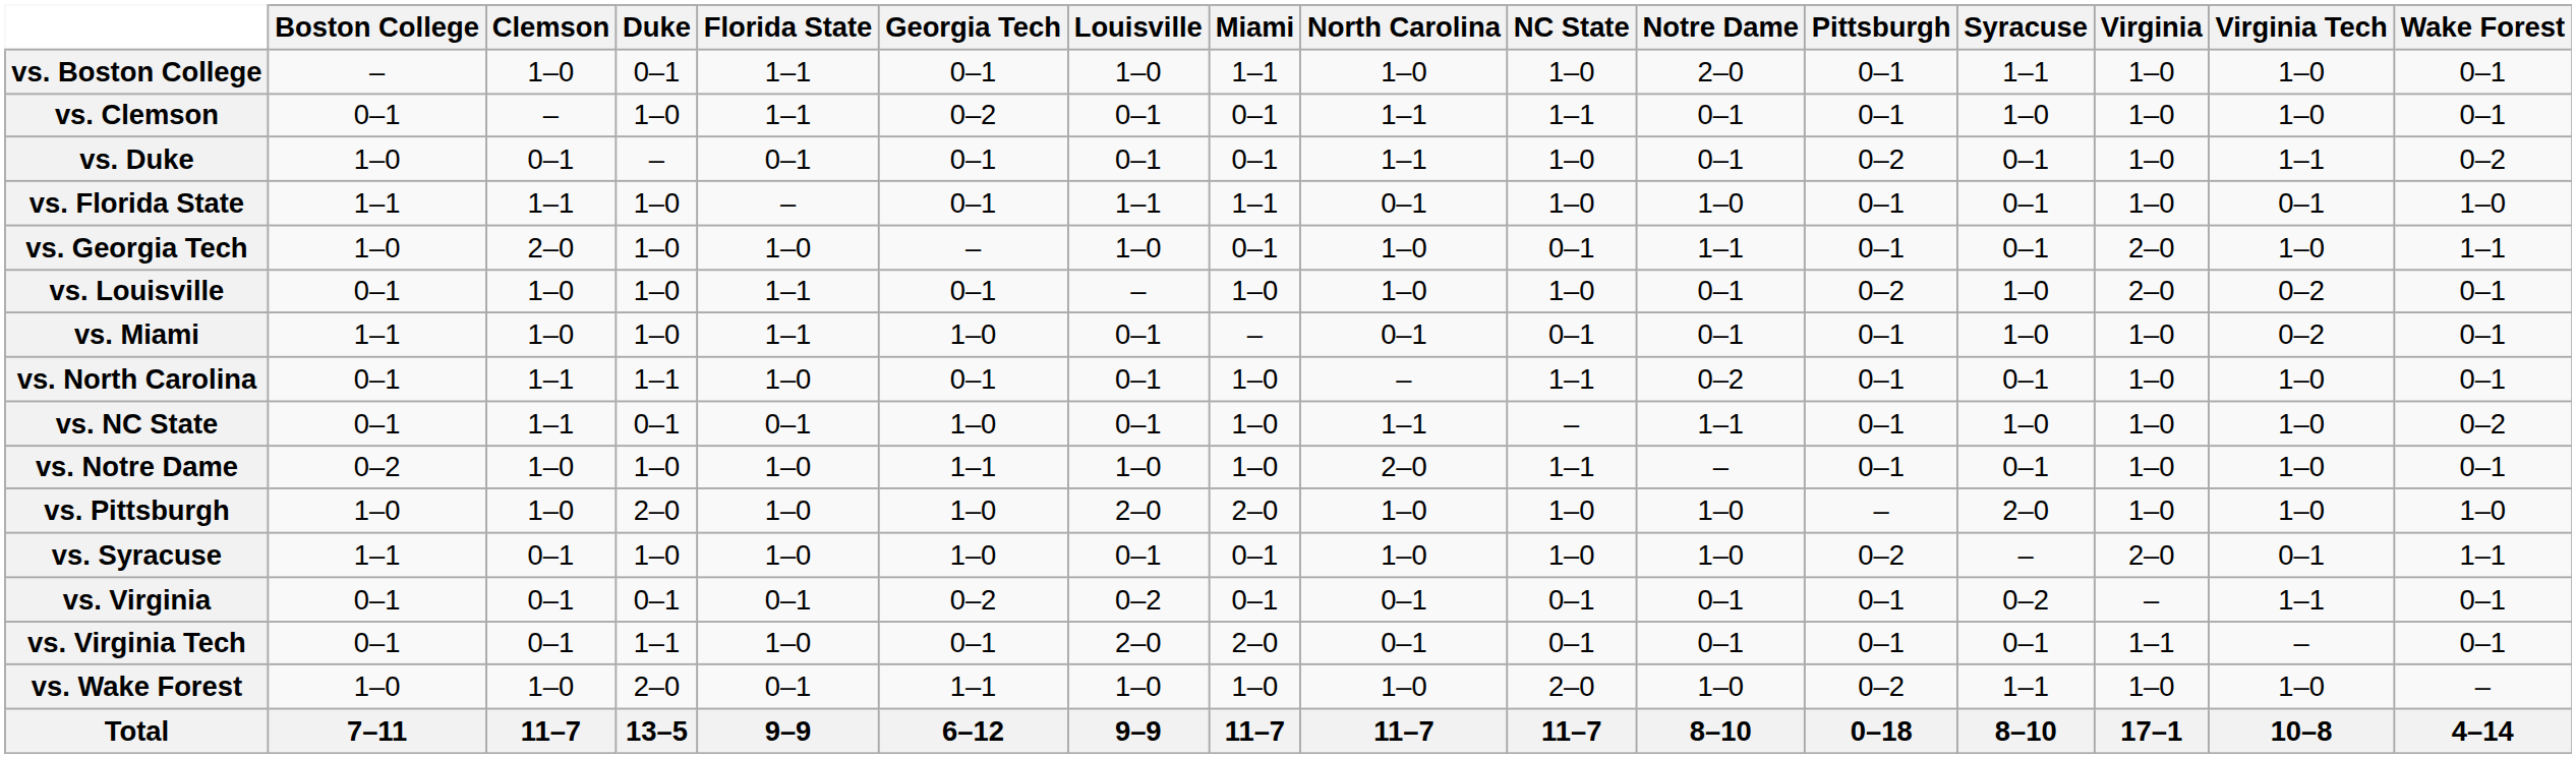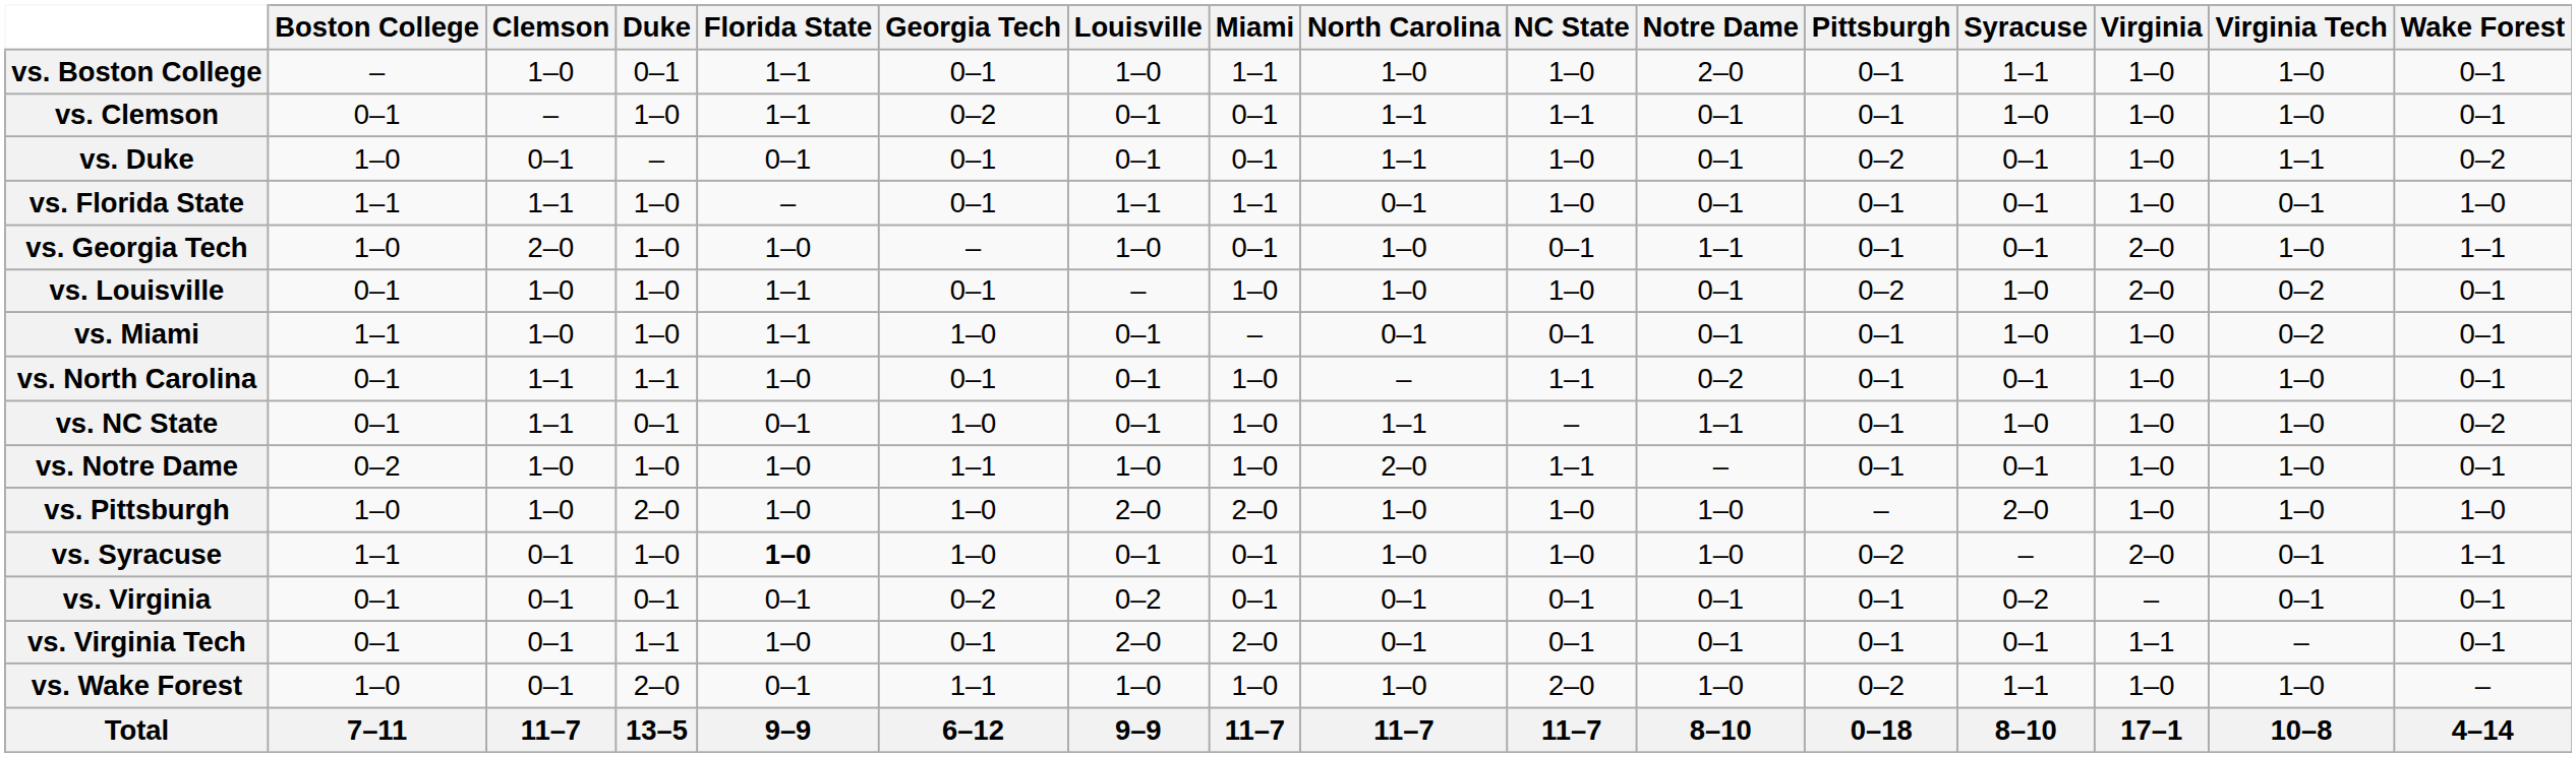 <table class="wikitable" style="white-space:nowrap;font-size:90%;">
 <tr>
 <th colspan=1 style="background:white; border-top-style:hidden; border-left-style:hidden;"   width=75> </th>
 <th style=>Boston College</th>
 <th style=>Clemson</th>
 <th style=>Duke</th>
 <th style=>Florida State</th>
 <th style=>Georgia Tech</th>
 <th style=>Louisville</th>
 <th style=>Miami</th>
 <th style=>North Carolina</th>
 <th style=>NC State</th>
 <th style=>Notre Dame</th>
 <th style=>Pittsburgh</th>
 <th style=>Syracuse</th>
 <th style=>Virginia</th>
 <th style=>Virginia Tech</th>
 <th style=>Wake Forest</th>
 </tr>
 <tr style="text-align:center;">
 <th>vs. Boston College</th>
 <td>–</td>
 <td>1–0</td>
 <td>0–1</td>
 <td>1–1</td>
 <td>0–1</td>
 <td>1–0</td>
 <td>1–1</td>
 <td>1–0</td>
 <td>1–0</td>
 <td>2–0</td>
 <td>0–1</td>
 <td>1–1</td>
 <td>1–0</td>
 <td>1–0</td>
 <td>0–1</td>
 </tr>
 <tr style="text-align:center;">
 <th>vs. Clemson</th>
 <td>0–1</td>
 <td>–</td>
 <td>1–0</td>
 <td>1–1</td>
 <td>0–2</td>
 <td>0–1</td>
 <td>0–1</td>
 <td>1–1</td>
 <td>1–1</td>
 <td>0–1</td>
 <td>0–1</td>
 <td>1–0</td>
 <td>1–0</td>
 <td>1–0</td>
 <td>0–1</td>
 </tr>
 <tr style="text-align:center;">
 <th>vs. Duke</th>
 <td>1–0</td>
 <td>0–1</td>
 <td>–</td>
 <td>0–1</td>
 <td>0–1</td>
 <td>0–1</td>
 <td>0–1</td>
 <td>1–1</td>
 <td>1–0</td>
 <td>0–1</td>
 <td>0–2</td>
 <td>0–1</td>
 <td>1–0</td>
 <td>1–1</td>
 <td>0–2</td>
 </tr>
 <tr style="text-align:center;">
 <th>vs. Florida State</th>
 <td>1–1</td>
 <td>1–1</td>
 <td>1–0</td>
 <td>–</td>
 <td>0–1</td>
 <td>1–1</td>
 <td>1–1</td>
 <td>0–1</td>
 <td>1–0</td>
-<td>1–0</td>
+<td>0–1</td>
 <td>0–1</td>
 <td>0–1</td>
 <td>1–0</td>
 <td>0–1</td>
 <td>1–0</td>
 </tr>
 <tr style="text-align:center;">
 <th>vs. Georgia Tech</th>
 <td>1–0</td>
 <td>2–0</td>
 <td>1–0</td>
 <td>1–0</td>
 <td>–</td>
 <td>1–0</td>
 <td>0–1</td>
 <td>1–0</td>
 <td>0–1</td>
 <td>1–1</td>
 <td>0–1</td>
 <td>0–1</td>
 <td>2–0</td>
 <td>1–0</td>
 <td>1–1</td>
 </tr>
 <tr style="text-align:center;">
 <th>vs. Louisville</th>
 <td>0–1</td>
 <td>1–0</td>
 <td>1–0</td>
 <td>1–1</td>
 <td>0–1</td>
 <td>–</td>
 <td>1–0</td>
 <td>1–0</td>
 <td>1–0</td>
 <td>0–1</td>
 <td>0–2</td>
 <td>1–0</td>
 <td>2–0</td>
 <td>0–2</td>
 <td>0–1</td>
 </tr>
 <tr style="text-align:center;">
 <th>vs. Miami</th>
 <td>1–1</td>
 <td>1–0</td>
 <td>1–0</td>
 <td>1–1</td>
 <td>1–0</td>
 <td>0–1</td>
 <td>–</td>
 <td>0–1</td>
 <td>0–1</td>
 <td>0–1</td>
 <td>0–1</td>
 <td>1–0</td>
 <td>1–0</td>
 <td>0–2</td>
 <td>0–1</td>
 </tr>
 <tr style="text-align:center;">
 <th>vs. North Carolina</th>
 <td>0–1</td>
 <td>1–1</td>
 <td>1–1</td>
 <td>1–0</td>
 <td>0–1</td>
 <td>0–1</td>
 <td>1–0</td>
 <td>–</td>
 <td>1–1</td>
 <td>0–2</td>
 <td>0–1</td>
 <td>0–1</td>
 <td>1–0</td>
 <td>1–0</td>
 <td>0–1</td>
 </tr>
 <tr style="text-align:center;">
 <th>vs. NC State</th>
 <td>0–1</td>
 <td>1–1</td>
 <td>0–1</td>
 <td>0–1</td>
 <td>1–0</td>
 <td>0–1</td>
 <td>1–0</td>
 <td>1–1</td>
 <td>–</td>
 <td>1–1</td>
 <td>0–1</td>
 <td>1–0</td>
 <td>1–0</td>
 <td>1–0</td>
 <td>0–2</td>
 </tr>
 <tr style="text-align:center;">
 <th>vs. Notre Dame</th>
 <td>0–2</td>
 <td>1–0</td>
 <td>1–0</td>
 <td>1–0</td>
 <td>1–1</td>
 <td>1–0</td>
 <td>1–0</td>
 <td>2–0</td>
 <td>1–1</td>
 <td>–</td>
 <td>0–1</td>
 <td>0–1</td>
 <td>1–0</td>
 <td>1–0</td>
 <td>0–1</td>
 </tr>
 <tr style="text-align:center;">
 <th>vs. Pittsburgh</th>
 <td>1–0</td>
 <td>1–0</td>
 <td>2–0</td>
 <td>1–0</td>
 <td>1–0</td>
 <td>2–0</td>
 <td>2–0</td>
 <td>1–0</td>
 <td>1–0</td>
 <td>1–0</td>
 <td>–</td>
 <td>2–0</td>
 <td>1–0</td>
 <td>1–0</td>
 <td>1–0</td>
 </tr>
 <tr style="text-align:center;">
 <th>vs. Syracuse</th>
 <td>1–1</td>
 <td>0–1</td>
 <td>1–0</td>
-<td>1–0</td>
+<td><strong>1–0</strong></td>
 <td>1–0</td>
 <td>0–1</td>
 <td>0–1</td>
 <td>1–0</td>
 <td>1–0</td>
 <td>1–0</td>
 <td>0–2</td>
 <td>–</td>
 <td>2–0</td>
 <td>0–1</td>
 <td>1–1</td>
 </tr>
 <tr style="text-align:center;">
 <th>vs. Virginia</th>
 <td>0–1</td>
 <td>0–1</td>
 <td>0–1</td>
 <td>0–1</td>
 <td>0–2</td>
 <td>0–2</td>
 <td>0–1</td>
 <td>0–1</td>
 <td>0–1</td>
 <td>0–1</td>
 <td>0–1</td>
 <td>0–2</td>
 <td>–</td>
-<td>1–1</td>
+<td>0–1</td>
 <td>0–1</td>
 </tr>
 <tr style="text-align:center;">
 <th>vs. Virginia Tech</th>
 <td>0–1</td>
 <td>0–1</td>
 <td>1–1</td>
 <td>1–0</td>
 <td>0–1</td>
 <td>2–0</td>
 <td>2–0</td>
 <td>0–1</td>
 <td>0–1</td>
 <td>0–1</td>
 <td>0–1</td>
 <td>0–1</td>
 <td>1–1</td>
 <td>–</td>
 <td>0–1</td>
 </tr>
 <tr style="text-align:center;">
 <th>vs. Wake Forest</th>
 <td>1–0</td>
-<td>1–0</td>
+<td>0–1</td>
 <td>2–0</td>
 <td>0–1</td>
 <td>1–1</td>
 <td>1–0</td>
 <td>1–0</td>
 <td>1–0</td>
 <td>2–0</td>
 <td>1–0</td>
 <td>0–2</td>
 <td>1–1</td>
 <td>1–0</td>
 <td>1–0</td>
 <td>–<br></td>
 </tr>
 <tr style="text-align:center;">
 <th>Total</th>
 <th>7–11</th>
 <th>11–7</th>
 <th>13–5</th>
 <th>9–9</th>
 <th>6–12</th>
 <th>9–9</th>
 <th>11–7</th>
 <th>11–7</th>
 <th>11–7</th>
 <th>8–10</th>
 <th>0–18</th>
 <th>8–10</th>
 <th>17–1</th>
 <th>10–8</th>
 <th>4–14</th>
 </tr>
 </table>
